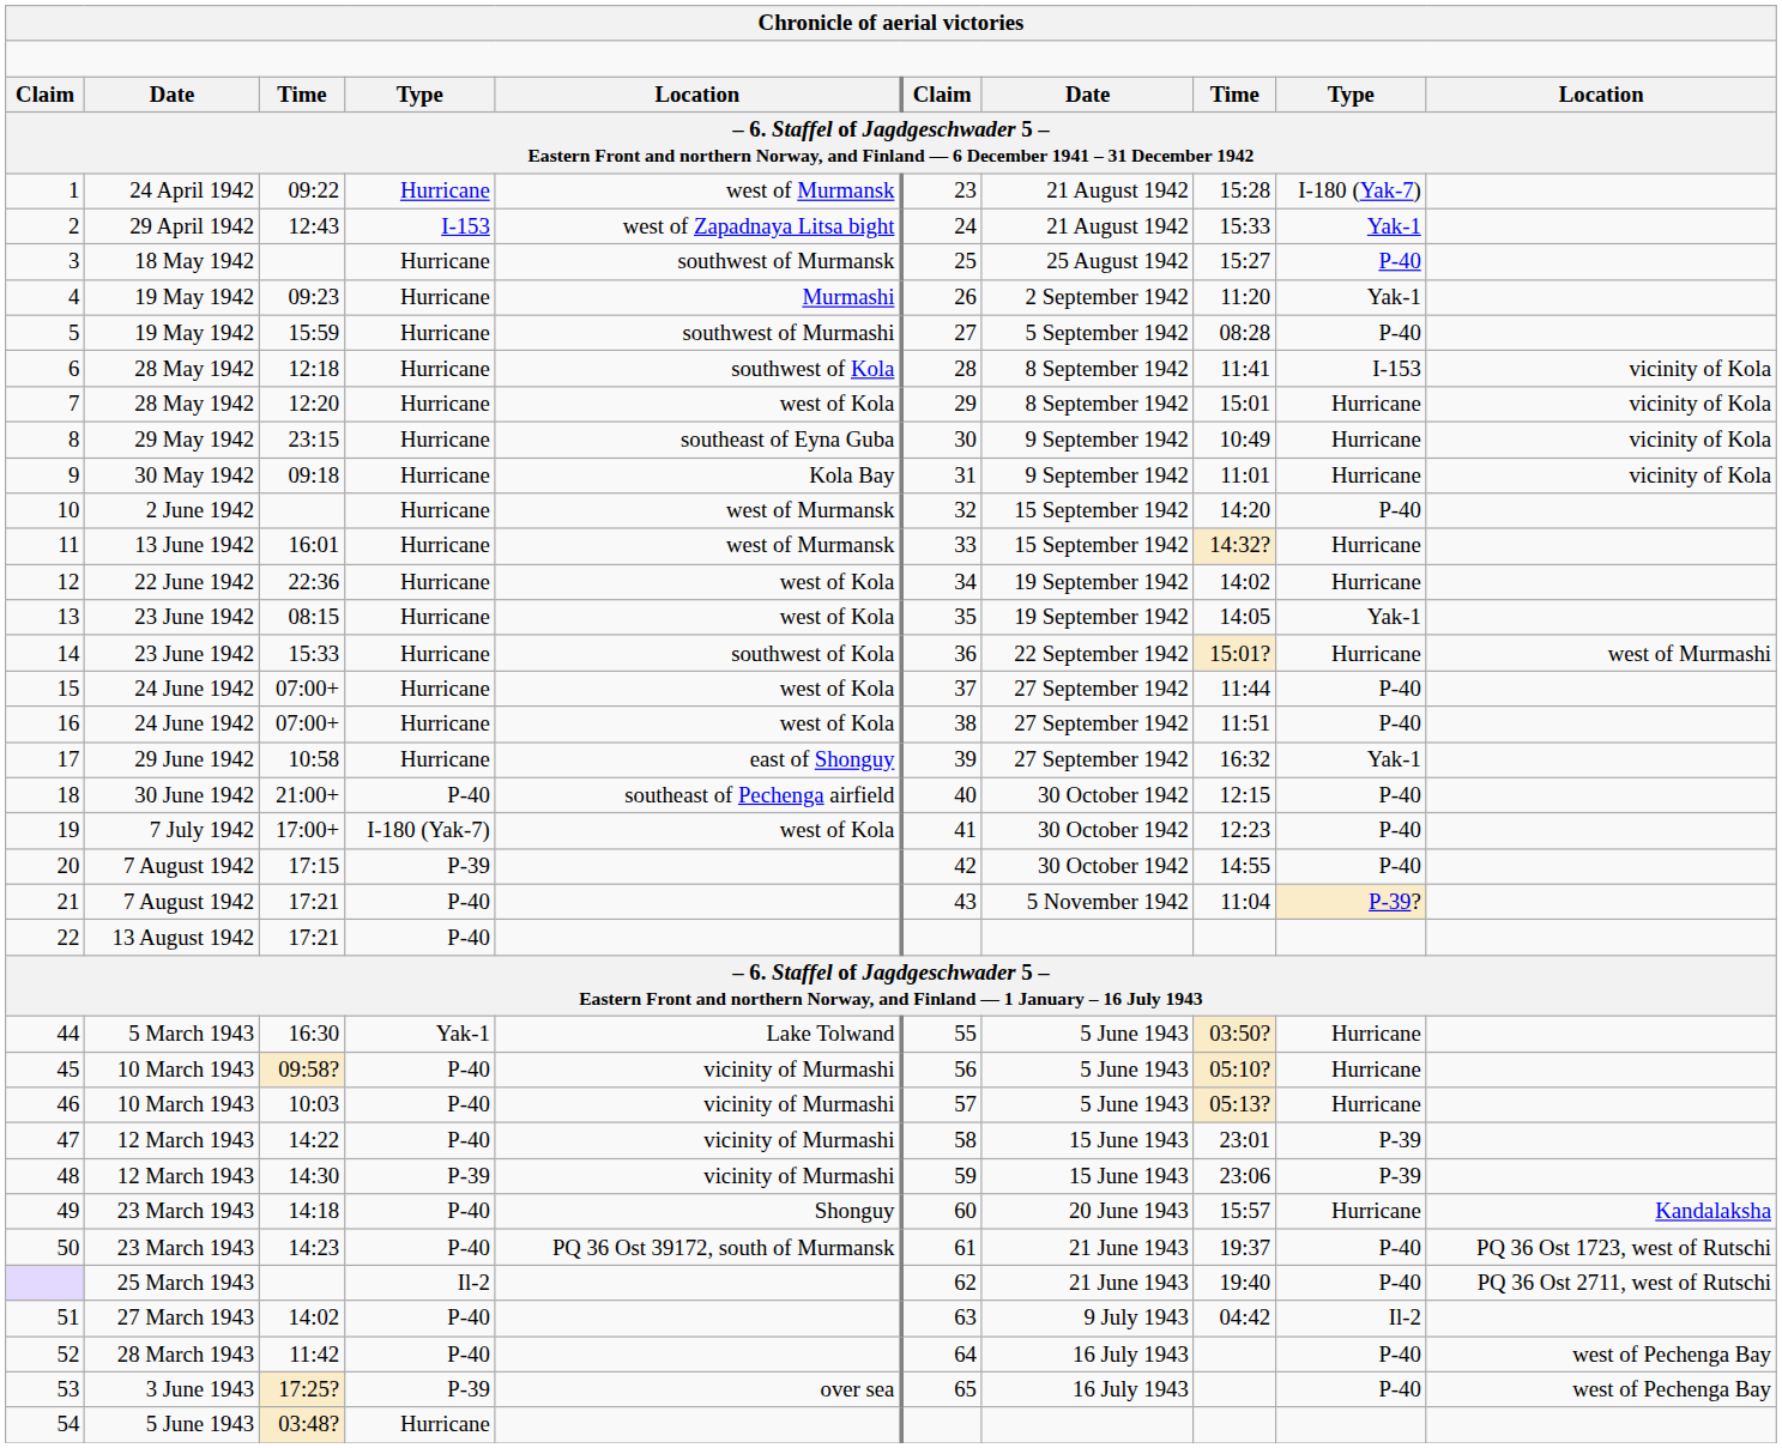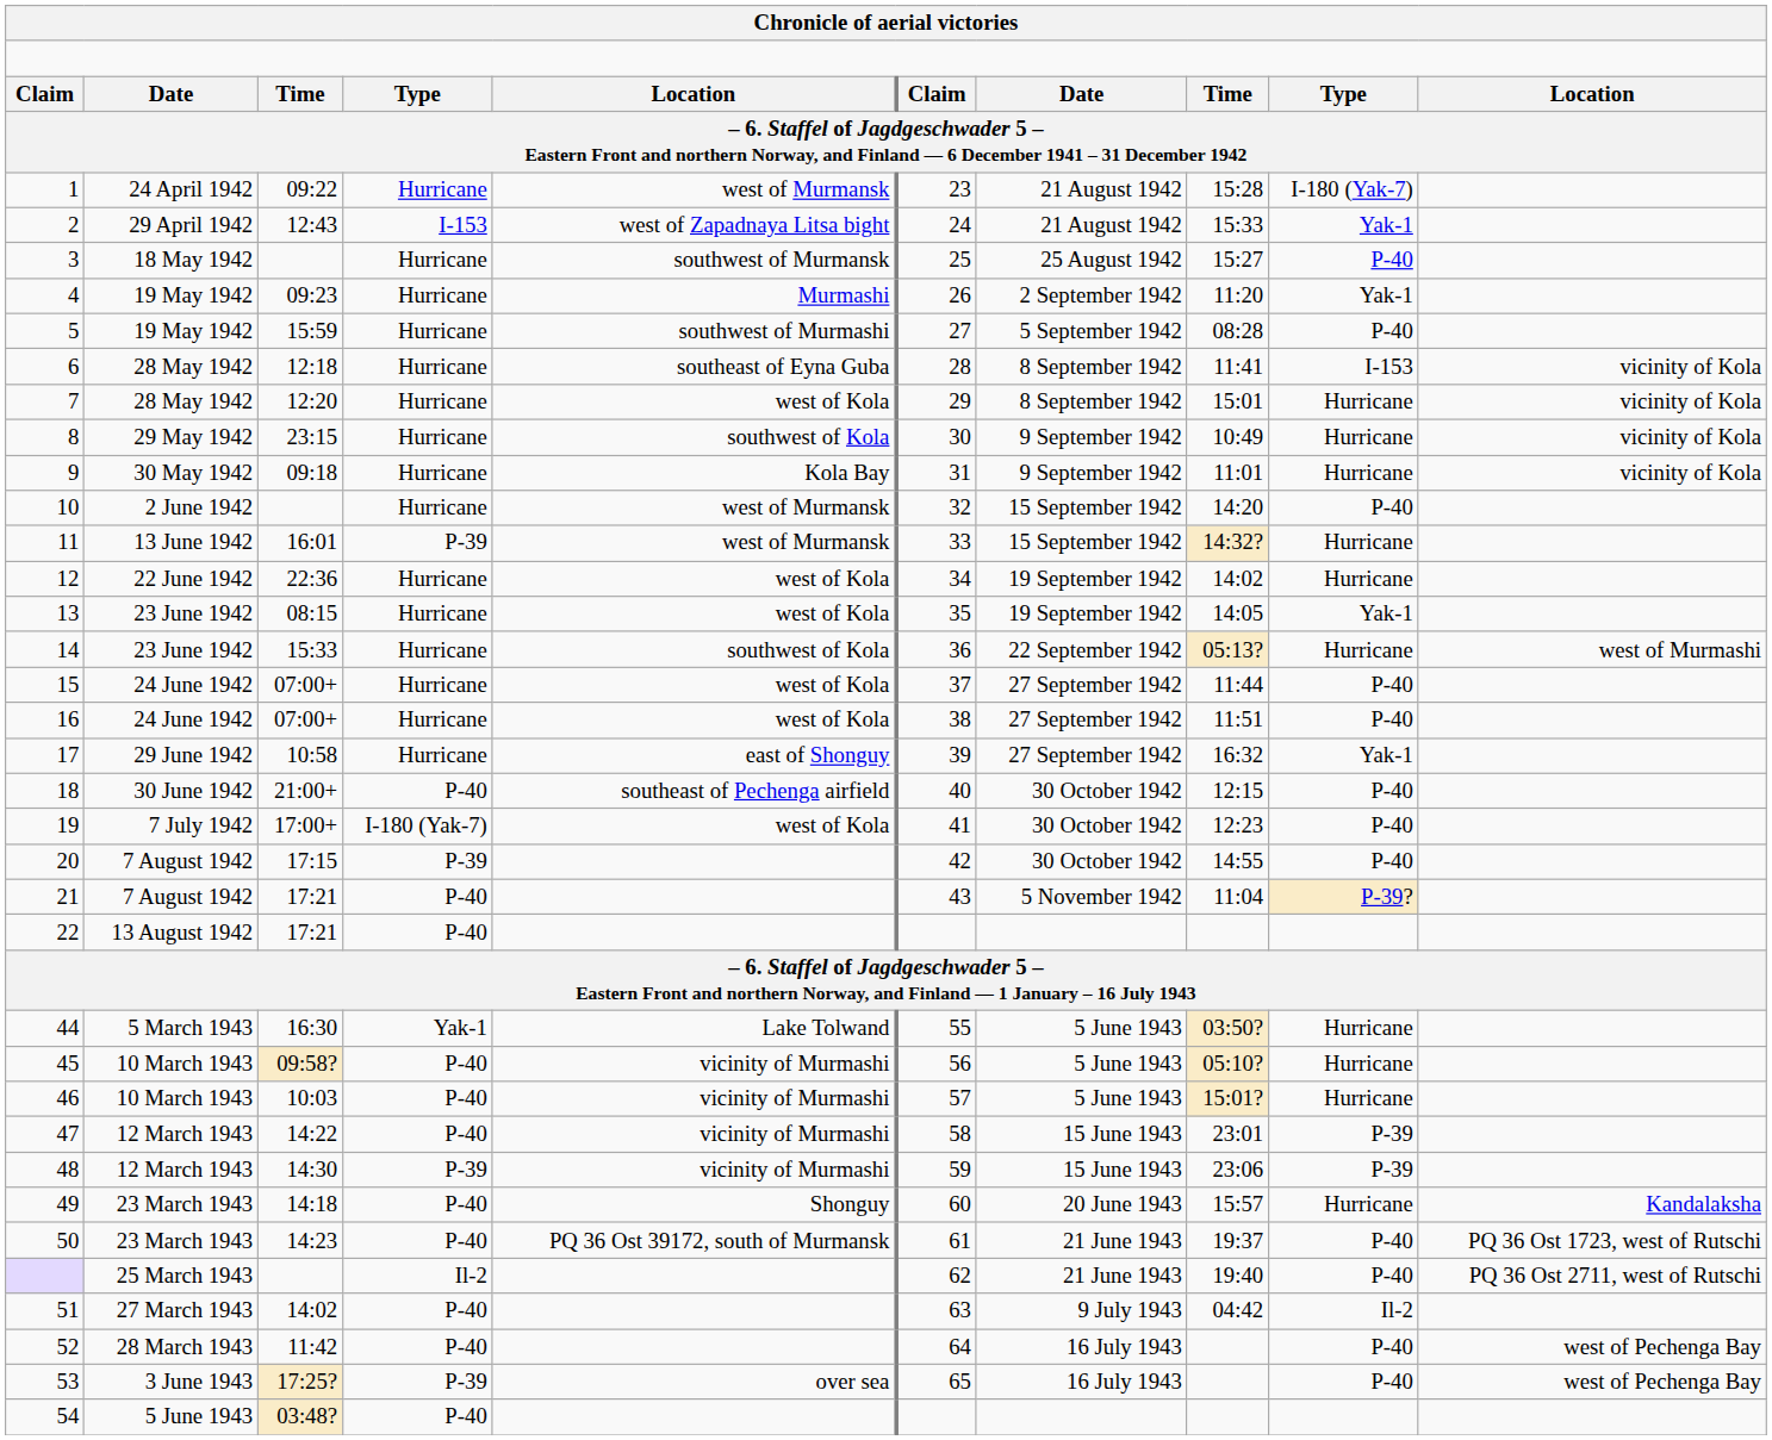 <table class="wikitable plainrowheaders collapsible" style="margin-left: auto; margin-right: auto; border: none; text-align:right; width: 100%;">
 <tr>
 <th colspan="10">Chronicle of aerial victories</th>
 </tr>
 <tr>
 <td colspan="10" style="text-align: left;"><br></td>
 </tr>
 <tr>
 <th scope="col">Claim</th>
 <th scope="col">Date</th>
 <th scope="col">Time</th>
 <th scope="col" width="100px">Type</th>
 <th scope="col">Location</th>
 <th scope="col" style="border-left: 3px solid grey;">Claim</th>
 <th scope="col">Date</th>
 <th scope="col">Time</th>
 <th scope="col" width="100px">Type</th>
 <th scope="col">Location</th>
 </tr>
 <tr>
 <th colspan="10">– 6. <em>Staffel</em> of <em>Jagdgeschwader</em> 5 –<br><small>Eastern Front and northern Norway, and Finland — 6 December 1941 – 31 December 1942</small></th>
 </tr>
 <tr>
 <td>1</td>
 <td>24 April 1942</td>
 <td>09:22</td>
 <td><a href='#'>Hurricane</a></td>
 <td> west of <a href='#'>Murmansk</a></td>
 <td style="border-left: 3px solid grey;">23</td>
 <td>21 August 1942</td>
 <td>15:28</td>
 <td>I-180 (<a href='#'>Yak-7</a>)</td>
 <td></td>
 </tr>
 <tr>
 <td>2</td>
 <td>29 April 1942</td>
 <td>12:43</td>
 <td><a href='#'>I-153</a></td>
 <td> west of <a href='#'>Zapadnaya Litsa bight</a></td>
 <td style="border-left: 3px solid grey;">24</td>
 <td>21 August 1942</td>
 <td>15:33</td>
 <td><a href='#'>Yak-1</a></td>
 <td></td>
 </tr>
 <tr>
 <td>3</td>
 <td>18 May 1942</td>
 <td></td>
 <td>Hurricane</td>
 <td> southwest of Murmansk</td>
 <td style="border-left: 3px solid grey;">25</td>
 <td>25 August 1942</td>
 <td>15:27</td>
 <td><a href='#'>P-40</a></td>
 <td></td>
 </tr>
 <tr>
 <td>4</td>
 <td>19 May 1942</td>
 <td>09:23</td>
 <td>Hurricane</td>
 <td><a href='#'>Murmashi</a></td>
 <td style="border-left: 3px solid grey;">26</td>
 <td>2 September 1942</td>
 <td>11:20</td>
 <td>Yak-1</td>
 <td></td>
 </tr>
 <tr>
 <td>5</td>
 <td>19 May 1942</td>
 <td>15:59</td>
 <td>Hurricane</td>
 <td> southwest of Murmashi</td>
 <td style="border-left: 3px solid grey;">27</td>
 <td>5 September 1942</td>
 <td>08:28</td>
 <td>P-40</td>
 <td></td>
 </tr>
 <tr>
 <td>6</td>
 <td>28 May 1942</td>
 <td>12:18</td>
 <td>Hurricane</td>
-<td> southwest of <a href='#'>Kola</a></td>
+<td>southeast of Eyna Guba</td>
 <td style="border-left: 3px solid grey;">28</td>
 <td>8 September 1942</td>
 <td>11:41</td>
 <td>I-153</td>
 <td>vicinity of Kola</td>
 </tr>
 <tr>
 <td>7</td>
 <td>28 May 1942</td>
 <td>12:20</td>
 <td>Hurricane</td>
 <td> west of Kola</td>
 <td style="border-left: 3px solid grey;">29</td>
 <td>8 September 1942</td>
 <td>15:01</td>
 <td>Hurricane</td>
 <td>vicinity of Kola</td>
 </tr>
 <tr>
 <td>8</td>
 <td>29 May 1942</td>
 <td>23:15</td>
 <td>Hurricane</td>
-<td>southeast of Eyna Guba</td>
+<td> southwest of <a href='#'>Kola</a></td>
 <td style="border-left: 3px solid grey;">30</td>
 <td>9 September 1942</td>
 <td>10:49</td>
 <td>Hurricane</td>
 <td>vicinity of Kola</td>
 </tr>
 <tr>
 <td>9</td>
 <td>30 May 1942</td>
 <td>09:18</td>
 <td>Hurricane</td>
 <td>Kola Bay</td>
 <td style="border-left: 3px solid grey;">31</td>
 <td>9 September 1942</td>
 <td>11:01</td>
 <td>Hurricane</td>
 <td>vicinity of Kola</td>
 </tr>
 <tr>
 <td>10</td>
 <td>2 June 1942</td>
 <td></td>
 <td>Hurricane</td>
 <td> west of Murmansk</td>
 <td style="border-left: 3px solid grey;">32</td>
 <td>15 September 1942</td>
 <td>14:20</td>
 <td>P-40</td>
 <td></td>
 </tr>
 <tr>
 <td>11</td>
 <td>13 June 1942</td>
 <td>16:01</td>
-<td>Hurricane</td>
+<td>P-39</td>
 <td> west of Murmansk</td>
 <td style="border-left: 3px solid grey;">33</td>
 <td>15 September 1942</td>
 <td style="background:#faecc8">14:32?</td>
 <td>Hurricane</td>
 <td></td>
 </tr>
 <tr>
 <td>12</td>
 <td>22 June 1942</td>
 <td>22:36</td>
 <td>Hurricane</td>
 <td> west of Kola</td>
 <td style="border-left: 3px solid grey;">34</td>
 <td>19 September 1942</td>
 <td>14:02</td>
 <td>Hurricane</td>
 <td></td>
 </tr>
 <tr>
 <td>13</td>
 <td>23 June 1942</td>
 <td>08:15</td>
 <td>Hurricane</td>
 <td> west of Kola</td>
 <td style="border-left: 3px solid grey;">35</td>
 <td>19 September 1942</td>
 <td>14:05</td>
 <td>Yak-1</td>
 <td></td>
 </tr>
 <tr>
 <td>14</td>
 <td>23 June 1942</td>
 <td>15:33</td>
 <td>Hurricane</td>
 <td> southwest of Kola</td>
 <td style="border-left: 3px solid grey;">36</td>
 <td>22 September 1942</td>
-<td style="background:#faecc8">15:01?</td>
+<td style="background:#faecc8">05:13?</td>
 <td>Hurricane</td>
 <td> west of Murmashi</td>
 </tr>
 <tr>
 <td>15</td>
 <td>24 June 1942</td>
 <td>07:00+</td>
 <td>Hurricane</td>
 <td> west of Kola</td>
 <td style="border-left: 3px solid grey;">37</td>
 <td>27 September 1942</td>
 <td>11:44</td>
 <td>P-40</td>
 <td></td>
 </tr>
 <tr>
 <td>16</td>
 <td>24 June 1942</td>
 <td>07:00+</td>
 <td>Hurricane</td>
 <td> west of Kola</td>
 <td style="border-left: 3px solid grey;">38</td>
 <td>27 September 1942</td>
 <td>11:51</td>
 <td>P-40</td>
 <td></td>
 </tr>
 <tr>
 <td>17</td>
 <td>29 June 1942</td>
 <td>10:58</td>
 <td>Hurricane</td>
 <td> east of <a href='#'>Shonguy</a></td>
 <td style="border-left: 3px solid grey;">39</td>
 <td>27 September 1942</td>
 <td>16:32</td>
 <td>Yak-1</td>
 <td></td>
 </tr>
 <tr>
 <td>18</td>
 <td>30 June 1942</td>
 <td>21:00+</td>
 <td>P-40</td>
 <td> southeast of <a href='#'>Pechenga</a> airfield</td>
 <td style="border-left: 3px solid grey;">40</td>
 <td>30 October 1942</td>
 <td>12:15</td>
 <td>P-40</td>
 <td></td>
 </tr>
 <tr>
 <td>19</td>
 <td>7 July 1942</td>
 <td>17:00+</td>
 <td>I-180 (Yak-7)</td>
 <td> west of Kola</td>
 <td style="border-left: 3px solid grey;">41</td>
 <td>30 October 1942</td>
 <td>12:23</td>
 <td>P-40</td>
 <td></td>
 </tr>
 <tr>
 <td>20</td>
 <td>7 August 1942</td>
 <td>17:15</td>
 <td>P-39</td>
 <td></td>
 <td style="border-left: 3px solid grey;">42</td>
 <td>30 October 1942</td>
 <td>14:55</td>
 <td>P-40</td>
 <td></td>
 </tr>
 <tr>
 <td>21</td>
 <td>7 August 1942</td>
 <td>17:21</td>
 <td>P-40</td>
 <td></td>
 <td style="border-left: 3px solid grey;">43</td>
 <td>5 November 1942</td>
 <td>11:04</td>
 <td style="background:#faecc8"><a href='#'>P-39</a>?</td>
 <td></td>
 </tr>
 <tr>
 <td>22</td>
 <td>13 August 1942</td>
 <td>17:21</td>
 <td>P-40</td>
 <td></td>
 <td style="border-left: 3px solid grey;"></td>
 <td></td>
 <td></td>
 <td></td>
 <td></td>
 </tr>
 <tr>
 <th colspan="10">– 6. <em>Staffel</em> of <em>Jagdgeschwader</em> 5 –<br><small>Eastern Front and northern Norway, and Finland — 1 January – 16 July 1943</small></th>
 </tr>
 <tr>
 <td>44</td>
 <td>5 March 1943</td>
 <td>16:30</td>
 <td>Yak-1</td>
 <td>Lake Tolwand</td>
 <td style="border-left: 3px solid grey;">55</td>
 <td>5 June 1943</td>
 <td style="background:#faecc8">03:50?</td>
 <td>Hurricane</td>
 <td></td>
 </tr>
 <tr>
 <td>45</td>
 <td>10 March 1943</td>
 <td style="background:#faecc8">09:58?</td>
 <td>P-40</td>
 <td>vicinity of Murmashi</td>
 <td style="border-left: 3px solid grey;">56</td>
 <td>5 June 1943</td>
 <td style="background:#faecc8">05:10?</td>
 <td>Hurricane</td>
 <td></td>
 </tr>
 <tr>
 <td>46</td>
 <td>10 March 1943</td>
 <td>10:03</td>
 <td>P-40</td>
 <td>vicinity of Murmashi</td>
 <td style="border-left: 3px solid grey;">57</td>
 <td>5 June 1943</td>
-<td style="background:#faecc8">05:13?</td>
+<td style="background:#faecc8">15:01?</td>
 <td>Hurricane</td>
 <td></td>
 </tr>
 <tr>
 <td>47</td>
 <td>12 March 1943</td>
 <td>14:22</td>
 <td>P-40</td>
 <td>vicinity of Murmashi</td>
 <td style="border-left: 3px solid grey;">58</td>
 <td>15 June 1943</td>
 <td>23:01</td>
 <td>P-39</td>
 <td></td>
 </tr>
 <tr>
 <td>48</td>
 <td>12 March 1943</td>
 <td>14:30</td>
 <td>P-39</td>
 <td>vicinity of Murmashi</td>
 <td style="border-left: 3px solid grey;">59</td>
 <td>15 June 1943</td>
 <td>23:06</td>
 <td>P-39</td>
 <td></td>
 </tr>
 <tr>
 <td>49</td>
 <td>23 March 1943</td>
 <td>14:18</td>
 <td>P-40</td>
 <td>Shonguy</td>
 <td style="border-left: 3px solid grey;">60</td>
 <td>20 June 1943</td>
 <td>15:57</td>
 <td>Hurricane</td>
 <td><a href='#'>Kandalaksha</a></td>
 </tr>
 <tr>
 <td>50</td>
 <td>23 March 1943</td>
 <td>14:23</td>
 <td>P-40</td>
 <td>PQ 36 Ost 39172,  south of Murmansk</td>
 <td style="border-left: 3px solid grey;">61</td>
 <td>21 June 1943</td>
 <td>19:37</td>
 <td>P-40</td>
 <td>PQ 36 Ost 1723,  west of Rutschi</td>
 </tr>
 <tr>
 <td style="background:#e3d9ff;"></td>
 <td>25 March 1943</td>
 <td></td>
 <td>Il-2</td>
 <td></td>
 <td style="border-left: 3px solid grey;">62</td>
 <td>21 June 1943</td>
 <td>19:40</td>
 <td>P-40</td>
 <td>PQ 36 Ost 2711,  west of Rutschi</td>
 </tr>
 <tr>
 <td>51</td>
 <td>27 March 1943</td>
 <td>14:02</td>
 <td>P-40</td>
 <td></td>
 <td style="border-left: 3px solid grey;">63</td>
 <td>9 July 1943</td>
 <td>04:42</td>
 <td>Il-2</td>
 <td></td>
 </tr>
 <tr>
 <td>52</td>
 <td>28 March 1943</td>
 <td>11:42</td>
 <td>P-40</td>
 <td></td>
 <td style="border-left: 3px solid grey;">64</td>
 <td>16 July 1943</td>
 <td></td>
 <td>P-40</td>
 <td>west of Pechenga Bay</td>
 </tr>
 <tr>
 <td>53</td>
 <td>3 June 1943</td>
 <td style="background:#faecc8">17:25?</td>
 <td>P-39</td>
 <td>over sea</td>
 <td style="border-left: 3px solid grey;">65</td>
 <td>16 July 1943</td>
 <td></td>
 <td>P-40</td>
 <td>west of Pechenga Bay</td>
 </tr>
 <tr>
 <td>54</td>
 <td>5 June 1943</td>
 <td style="background:#faecc8">03:48?</td>
-<td>Hurricane</td>
+<td>P-40</td>
 <td></td>
 <td style="border-left: 3px solid grey;"></td>
 <td></td>
 <td></td>
 <td></td>
 <td></td>
 </tr>
 </table>
